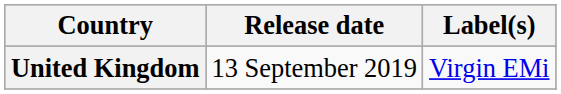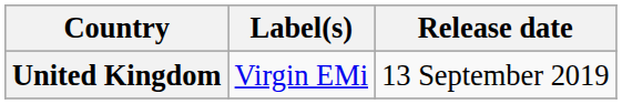 <table class="wikitable plainrowheaders">
 <tr>
 <th scope="col">Country</th>
+<th scope="col">Label(s)</th>
 <th scope="col">Release date</th>
-<th scope="col">Label(s)</th>
 </tr>
 <tr>
 <th scope="row">United Kingdom</th>
+<td><a href='#'>Virgin EMi</a></td>
 <td>13 September 2019</td>
-<td><a href='#'>Virgin EMi</a></td>
 </tr>
 </table>
